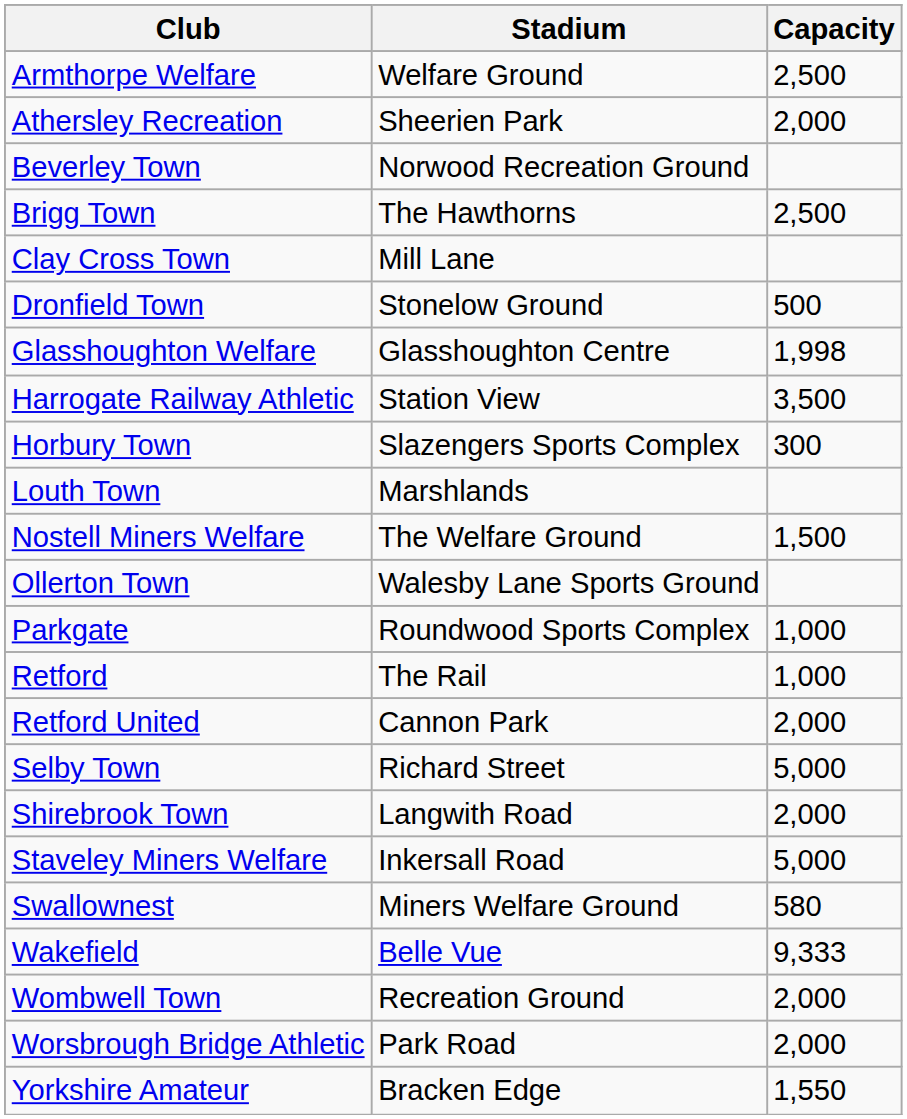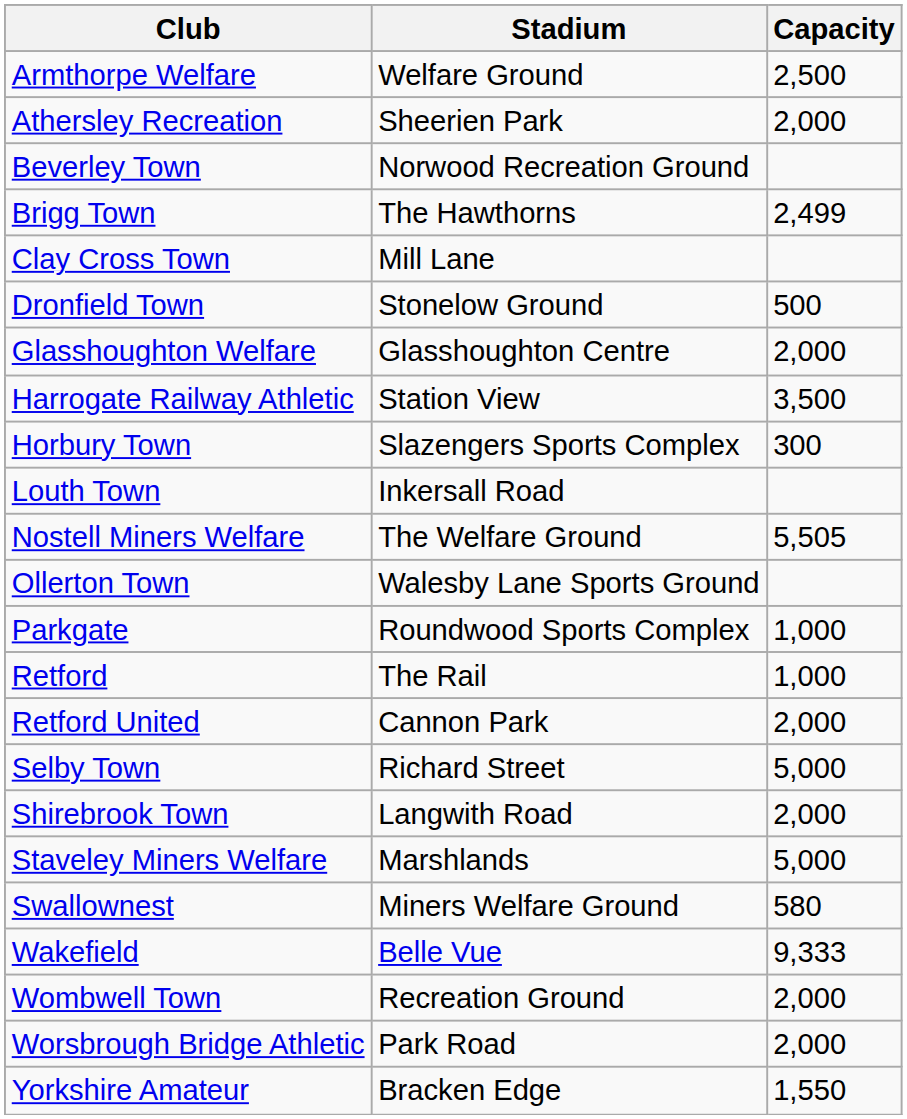 <table class="wikitable sortable" style="font-size:95%">
 <tr>
 <th>Club</th>
 <th>Stadium</th>
 <th>Capacity</th>
 </tr>
 <tr>
 <td><a href='#'>Armthorpe Welfare</a></td>
 <td>Welfare Ground</td>
 <td>2,500</td>
 </tr>
 <tr>
 <td><a href='#'>Athersley Recreation</a></td>
 <td>Sheerien Park</td>
 <td>2,000</td>
 </tr>
 <tr>
 <td><a href='#'>Beverley Town</a></td>
 <td>Norwood Recreation Ground</td>
 <td></td>
 </tr>
 <tr>
 <td><a href='#'>Brigg Town</a></td>
 <td>The Hawthorns</td>
-<td>2,500</td>
+<td>2,499</td>
 </tr>
 <tr>
 <td><a href='#'>Clay Cross Town</a></td>
 <td>Mill Lane</td>
 <td></td>
 </tr>
 <tr>
 <td><a href='#'>Dronfield Town</a></td>
 <td>Stonelow Ground</td>
 <td>500</td>
 </tr>
 <tr>
 <td><a href='#'>Glasshoughton Welfare</a></td>
 <td>Glasshoughton Centre</td>
-<td>1,998</td>
+<td>2,000</td>
 </tr>
 <tr>
 <td><a href='#'>Harrogate Railway Athletic</a></td>
 <td>Station View</td>
 <td>3,500</td>
 </tr>
 <tr>
 <td><a href='#'>Horbury Town</a></td>
 <td>Slazengers Sports Complex</td>
 <td>300</td>
 </tr>
 <tr>
 <td><a href='#'>Louth Town</a></td>
-<td>Marshlands</td>
+<td>Inkersall Road</td>
 <td></td>
 </tr>
 <tr>
 <td><a href='#'>Nostell Miners Welfare</a></td>
 <td>The Welfare Ground</td>
-<td>1,500</td>
+<td>5,505</td>
 </tr>
 <tr>
 <td><a href='#'>Ollerton Town</a></td>
 <td>Walesby Lane Sports Ground</td>
 <td></td>
 </tr>
 <tr>
 <td><a href='#'>Parkgate</a></td>
 <td>Roundwood Sports Complex</td>
 <td>1,000</td>
 </tr>
 <tr>
 <td><a href='#'>Retford</a></td>
 <td>The Rail</td>
 <td>1,000</td>
 </tr>
 <tr>
 <td><a href='#'>Retford United</a></td>
 <td>Cannon Park</td>
 <td>2,000</td>
 </tr>
 <tr>
 <td><a href='#'>Selby Town</a></td>
 <td>Richard Street</td>
 <td>5,000</td>
 </tr>
 <tr>
 <td><a href='#'>Shirebrook Town</a></td>
 <td>Langwith Road</td>
 <td>2,000</td>
 </tr>
 <tr>
 <td><a href='#'>Staveley Miners Welfare</a></td>
-<td>Inkersall Road</td>
+<td>Marshlands</td>
 <td>5,000</td>
 </tr>
 <tr>
 <td><a href='#'>Swallownest</a></td>
 <td>Miners Welfare Ground</td>
 <td>580</td>
 </tr>
 <tr>
 <td><a href='#'>Wakefield</a></td>
 <td><a href='#'>Belle Vue</a></td>
 <td>9,333</td>
 </tr>
 <tr>
 <td><a href='#'>Wombwell Town</a></td>
 <td>Recreation Ground</td>
 <td>2,000</td>
 </tr>
 <tr>
 <td><a href='#'>Worsbrough Bridge Athletic</a></td>
 <td>Park Road</td>
 <td>2,000</td>
 </tr>
 <tr>
 <td><a href='#'>Yorkshire Amateur</a></td>
 <td>Bracken Edge</td>
 <td>1,550</td>
 </tr>
 </table>
